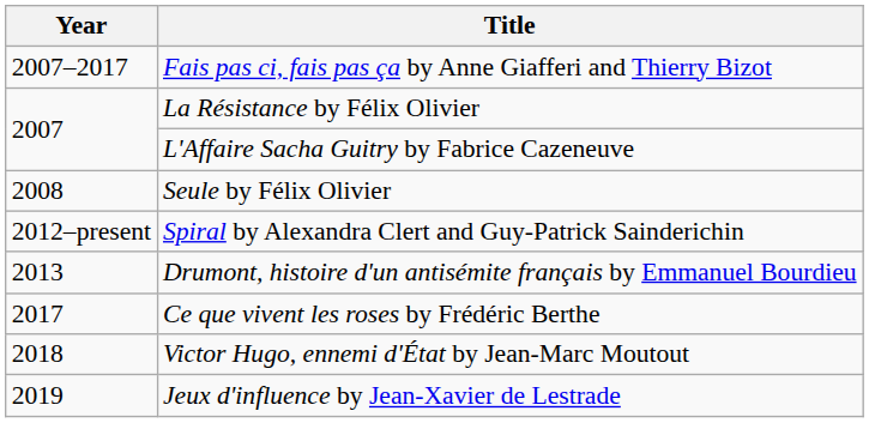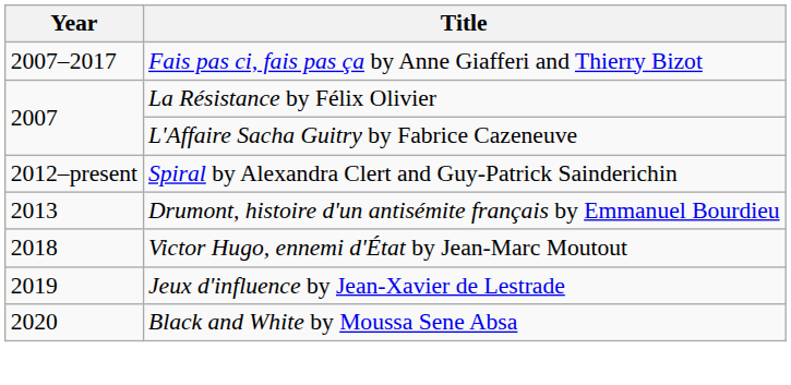 <table class="wikitable">
 <tr>
 <th>Year</th>
 <th>Title</th>
 </tr>
 <tr>
 <td rowspan="1">2007–2017</td>
 <td><em><a href='#'>Fais pas ci, fais pas ça</a></em> by Anne Giafferi and <a href='#'>Thierry Bizot</a></td>
 </tr>
 <tr>
 <td rowspan="2">2007</td>
 <td><em>La Résistance</em> by Félix Olivier</td>
 </tr>
 <tr>
 <td><em>L'Affaire Sacha Guitry</em> by Fabrice Cazeneuve</td>
 </tr>
 <tr>
-<td rowspan="1">2008</td>
-<td><em>Seule</em> by Félix Olivier</td>
-</tr>
-<tr>
 <td rowspan="1">2012–present</td>
 <td><em><a href='#'>Spiral</a></em> by Alexandra Clert and Guy-Patrick Sainderichin</td>
 </tr>
 <tr>
 <td rowspan="1">2013</td>
 <td><em>Drumont, histoire d'un antisémite français</em> by <a href='#'>Emmanuel Bourdieu</a></td>
-</tr>
-<tr>
-<td rowspan="1">2017</td>
-<td><em>Ce que vivent les roses</em> by Frédéric Berthe</td>
 </tr>
 <tr>
 <td rowspan="1">2018</td>
 <td><em>Victor Hugo, ennemi d'État</em> by Jean-Marc Moutout</td>
 </tr>
 <tr>
 <td rowspan="1">2019</td>
 <td><em>Jeux d'influence</em> by <a href='#'>Jean-Xavier de Lestrade</a></td>
 </tr>
+<tr>
+<td rowspan="1">2020</td>
+<td><em>Black and White</em> by <a href='#'>Moussa Sene Absa</a></td>
+</tr>
 </table>
